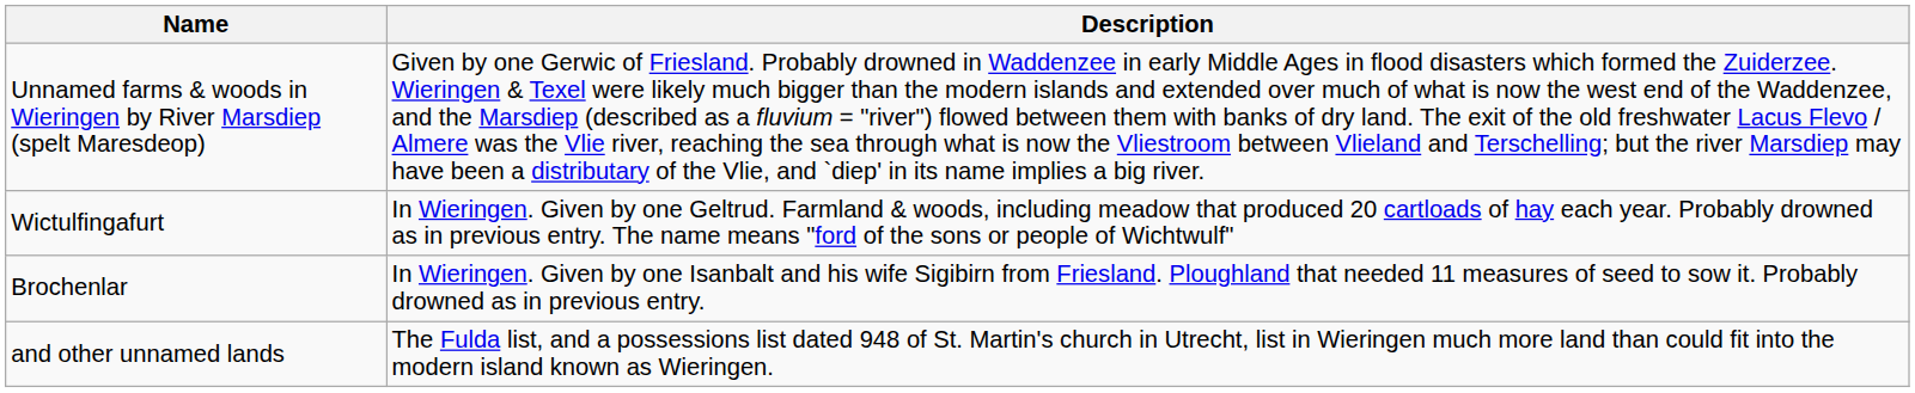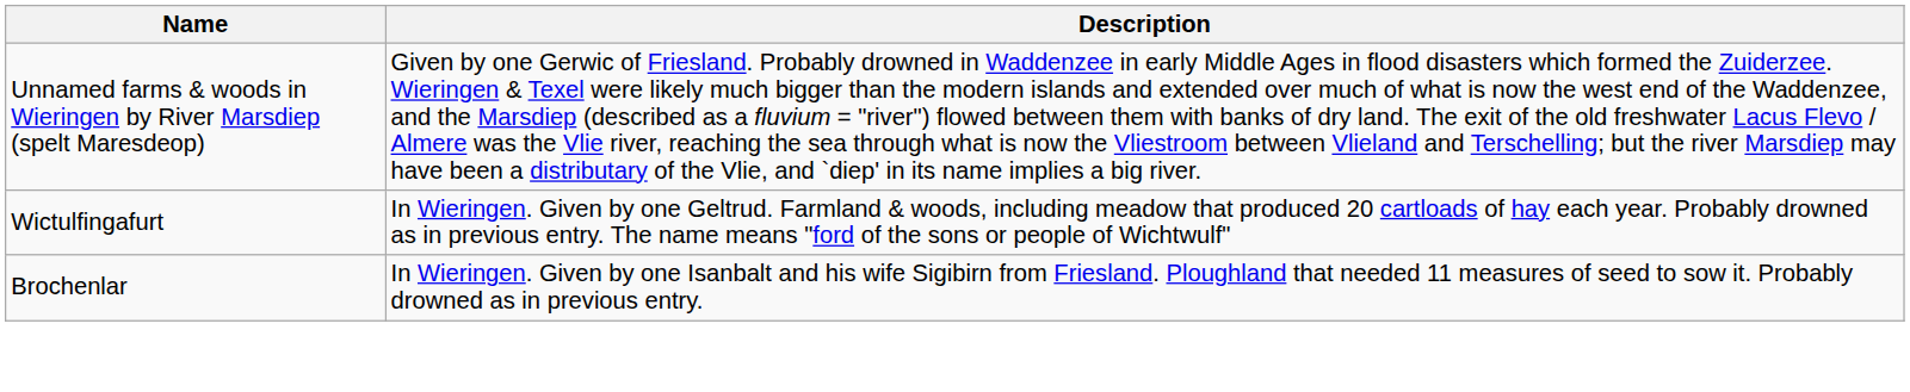 <table class="wikitable" width="100%">
 <tr>
 <th width=20%>Name</th>
 <th width=80%>Description</th>
 </tr>
 <tr>
 <td>Unnamed farms & woods in <a href='#'>Wieringen</a> by River <a href='#'>Marsdiep</a> (spelt Maresdeop)</td>
 <td>Given by one Gerwic of <a href='#'>Friesland</a>. Probably drowned in <a href='#'>Waddenzee</a> in early Middle Ages in flood disasters which formed the <a href='#'>Zuiderzee</a>. <a href='#'>Wieringen</a> & <a href='#'>Texel</a> were likely much bigger than the modern islands and extended over much of what is now the west end of the Waddenzee, and the <a href='#'>Marsdiep</a> (described as a <em>fluvium</em> = "river") flowed between them with banks of dry land. The exit of the old freshwater <a href='#'>Lacus Flevo</a> / <a href='#'>Almere</a> was the <a href='#'>Vlie</a> river, reaching the sea through what is now the <a href='#'>Vliestroom</a> between <a href='#'>Vlieland</a> and <a href='#'>Terschelling</a>; but the river <a href='#'>Marsdiep</a> may have been a <a href='#'>distributary</a> of the Vlie, and `diep' in its name implies a big river.</td>
 </tr>
 <tr>
 <td>Wictulfingafurt</td>
 <td>In <a href='#'>Wieringen</a>. Given by one Geltrud. Farmland & woods, including meadow that produced 20 <a href='#'>cartloads</a> of <a href='#'>hay</a> each year. Probably drowned as in previous entry. The name means "<a href='#'>ford</a> of the sons or people of Wichtwulf"</td>
 </tr>
 <tr>
 <td>Brochenlar</td>
 <td>In <a href='#'>Wieringen</a>. Given by one Isanbalt and his wife Sigibirn from <a href='#'>Friesland</a>. <a href='#'>Ploughland</a> that needed 11 measures of seed to sow it. Probably drowned as in previous entry.</td>
 </tr>
-<tr>
-<td>and other unnamed lands</td>
-<td>The <a href='#'>Fulda</a> list, and a possessions list dated 948 of St. Martin's church in Utrecht, list in Wieringen much more land than could fit into the modern island known as Wieringen.</td>
-</tr>
 </table>
